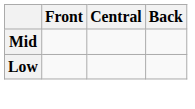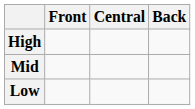 <table class="wikitable" style="text-align:center;">
 <tr>
 <th></th>
 <th>Front</th>
 <th>Central</th>
 <th>Back</th>
+</tr>
+<tr>
+<th>High</th>
+<td></td>
+<td></td>
+<td></td>
 </tr>
 <tr>
 <th>Mid</th>
 <td></td>
 <td></td>
 <td></td>
 </tr>
 <tr>
 <th>Low</th>
 <td></td>
 <td></td>
 <td></td>
 </tr>
 </table>
